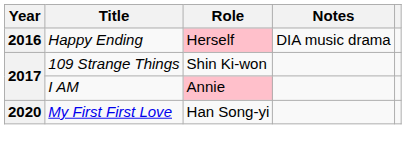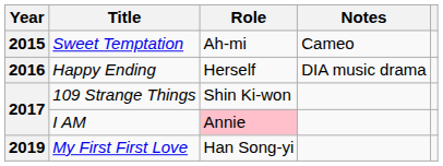 <table class="wikitable plainrowheaders sortable">
 <tr>
 <th scope="col">Year</th>
 <th scope="col">Title</th>
 <th scope="col">Role</th>
 <th scope="col">Notes</th>
 <th scope="col" class="unsortable"></th>
 </tr>
 <tr>
+<th scope="row">2015</th>
+<td><em><a href='#'>Sweet Temptation</a></em></td>
+<td>Ah-mi</td>
+<td>Cameo</td>
+<td style="text-align:center"></td>
+</tr>
+<tr>
 <th scope="row">2016</th>
 <td><em>Happy Ending</em></td>
-<td style="background: pink;">Herself</td>
+<td>Herself</td>
 <td>DIA music drama</td>
 <td style="text-align:center"></td>
 </tr>
 <tr>
 <th scope="row" rowspan="2">2017</th>
 <td><em>109 Strange Things</em></td>
 <td>Shin Ki-won</td>
 <td></td>
 <td style="text-align:center"></td>
 </tr>
 <tr>
 <td><em>I AM</em></td>
 <td style="background: pink;">Annie</td>
 <td></td>
 <td style="text-align:center"></td>
 </tr>
 <tr>
-<th scope="row">2020</th>
+<th scope="row">2019</th>
 <td><em><a href='#'>My First First Love</a></em></td>
 <td>Han Song-yi</td>
 <td></td>
 <td style="text-align:center"></td>
 </tr>
 </table>
